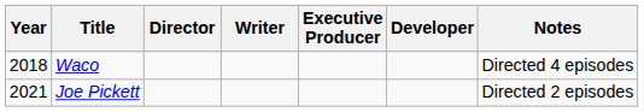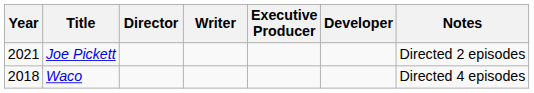 <table class="wikitable">
 <tr>
 <th>Year</th>
 <th>Title</th>
 <th width="65">Director</th>
 <th width="65">Writer</th>
 <th width="65">Executive<br>Producer</th>
 <th width="65">Developer</th>
 <th>Notes</th>
 </tr>
 <tr>
+<td>2021</td>
+<td><em><a href='#'>Joe Pickett</a></em></td>
+<td></td>
+<td></td>
+<td></td>
+<td></td>
+<td>Directed 2 episodes</td>
+</tr>
+<tr>
 <td>2018</td>
 <td><em><a href='#'>Waco</a></em></td>
 <td></td>
 <td></td>
 <td></td>
 <td></td>
 <td>Directed 4 episodes</td>
 </tr>
-<tr>
-<td>2021</td>
-<td><em><a href='#'>Joe Pickett</a></em></td>
-<td></td>
-<td></td>
-<td></td>
-<td></td>
-<td>Directed 2 episodes</td>
-</tr>
 </table>
